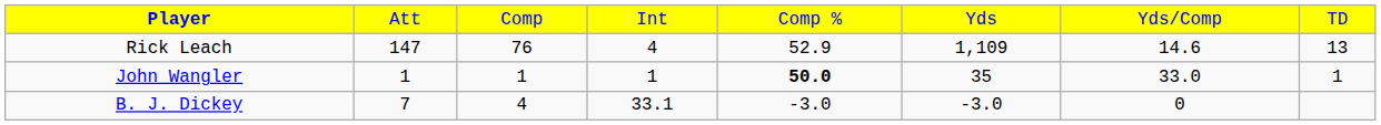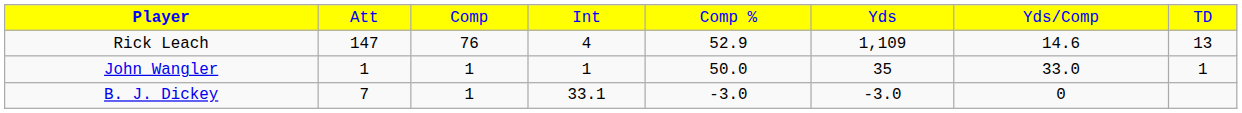 <table class="wikitable" style="width:80%;">
 <tr style="text-align:center; background:yellow; color:blue;">
 <td><strong>Player</strong></td>
 <td>Att</td>
 <td>Comp</td>
 <td>Int</td>
 <td>Comp %</td>
 <td>Yds</td>
 <td>Yds/Comp</td>
 <td>TD</td>
 </tr>
 <tr style="text-align:center;" bgcolor="">
 <td>Rick Leach</td>
 <td>147</td>
 <td>76</td>
 <td>4</td>
 <td>52.9</td>
 <td>1,109</td>
 <td>14.6</td>
 <td>13</td>
 </tr>
 <tr style="text-align:center;" bgcolor="">
 <td><a href='#'>John Wangler</a></td>
 <td>1</td>
 <td>1</td>
 <td>1</td>
-<td><strong>50.0</strong></td>
+<td>50.0</td>
 <td>35</td>
 <td>33.0</td>
 <td>1</td>
 </tr>
 <tr style="text-align:center;" bgcolor="">
 <td><a href='#'>B. J. Dickey</a></td>
 <td>7</td>
-<td>4</td>
+<td>1</td>
 <td>33.1</td>
 <td>-3.0</td>
 <td>-3.0</td>
 <td>0</td>
 </tr>
 </table>
